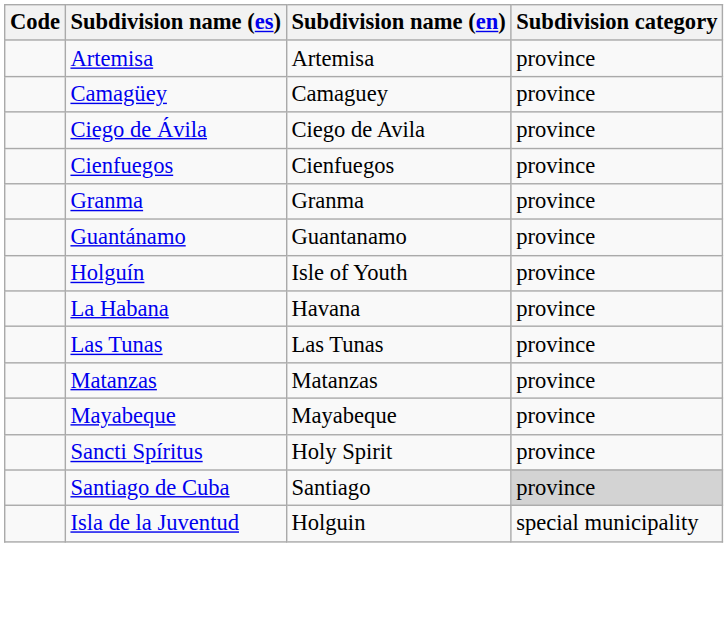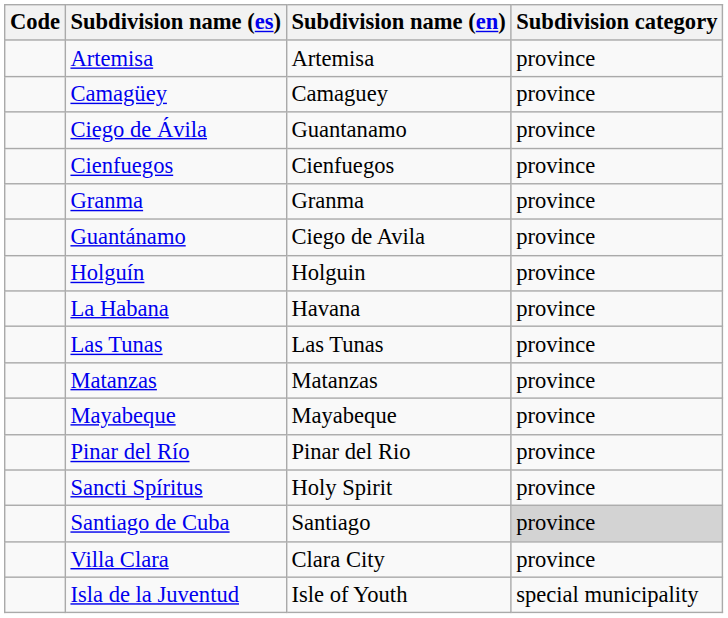 <table class="wikitable sortable">
 <tr>
 <th>Code</th>
 <th>Subdivision name (<a href='#'>es</a>)</th>
 <th>Subdivision name (<a href='#'>en</a>)</th>
 <th>Subdivision category</th>
 </tr>
 <tr>
 <td></td>
 <td><a href='#'>Artemisa</a></td>
 <td>Artemisa</td>
 <td>province</td>
 </tr>
 <tr>
 <td></td>
 <td><a href='#'>Camagüey</a></td>
 <td>Camaguey</td>
 <td>province</td>
 </tr>
 <tr>
 <td></td>
 <td><a href='#'>Ciego de Ávila</a></td>
-<td>Ciego de Avila</td>
+<td>Guantanamo</td>
 <td>province</td>
 </tr>
 <tr>
 <td></td>
 <td><a href='#'>Cienfuegos</a></td>
 <td>Cienfuegos</td>
 <td>province</td>
 </tr>
 <tr>
 <td></td>
 <td><a href='#'>Granma</a></td>
 <td>Granma</td>
 <td>province</td>
 </tr>
 <tr>
 <td></td>
 <td><a href='#'>Guantánamo</a></td>
-<td>Guantanamo</td>
+<td>Ciego de Avila</td>
 <td>province</td>
 </tr>
 <tr>
 <td></td>
 <td><a href='#'>Holguín</a></td>
-<td>Isle of Youth</td>
+<td>Holguin</td>
 <td>province</td>
 </tr>
 <tr>
 <td></td>
 <td><a href='#'>La Habana</a></td>
 <td>Havana</td>
 <td>province</td>
 </tr>
 <tr>
 <td></td>
 <td><a href='#'>Las Tunas</a></td>
 <td>Las Tunas</td>
 <td>province</td>
 </tr>
 <tr>
 <td></td>
 <td><a href='#'>Matanzas</a></td>
 <td>Matanzas</td>
 <td>province</td>
 </tr>
 <tr>
 <td></td>
 <td><a href='#'>Mayabeque</a></td>
 <td>Mayabeque</td>
 <td>province</td>
 </tr>
 <tr>
 <td></td>
+<td><a href='#'>Pinar del Río</a></td>
+<td>Pinar del Rio</td>
+<td>province</td>
+</tr>
+<tr>
+<td></td>
 <td><a href='#'>Sancti Spíritus</a></td>
 <td>Holy Spirit</td>
 <td>province</td>
 </tr>
 <tr>
 <td></td>
 <td><a href='#'>Santiago de Cuba</a></td>
 <td>Santiago</td>
 <td style="background: lightgrey;">province</td>
 </tr>
 <tr>
 <td></td>
+<td><a href='#'>Villa Clara</a></td>
+<td>Clara City</td>
+<td>province</td>
+</tr>
+<tr>
+<td></td>
 <td><a href='#'>Isla de la Juventud</a></td>
-<td>Holguin</td>
+<td>Isle of Youth</td>
 <td>special municipality</td>
 </tr>
 </table>
